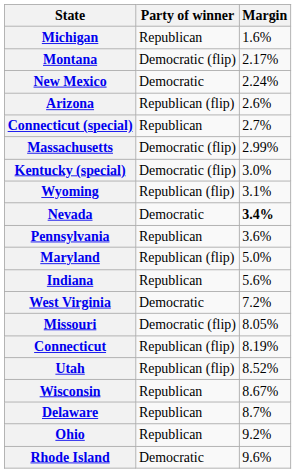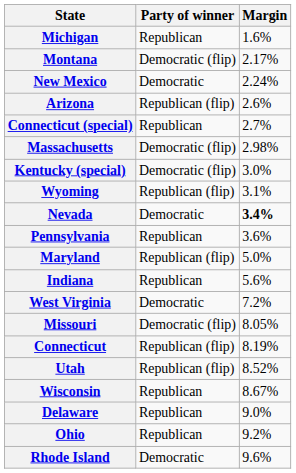 <table class="wikitable sortable">
 <tr>
 <th>State</th>
 <th>Party of winner</th>
 <th>Margin</th>
 </tr>
 <tr>
 <th><a href='#'>Michigan</a></th>
 <td data-sort-value=-0.5 >Republican</td>
 <td>1.6%</td>
 </tr>
 <tr>
 <th><a href='#'>Montana</a></th>
 <td data-sort-value=-0.5 >Democratic (flip)</td>
 <td>2.17%</td>
 </tr>
 <tr>
 <th><a href='#'>New Mexico</a></th>
 <td data-sort-value=-0.5 >Democratic</td>
 <td>2.24%</td>
 </tr>
 <tr>
 <th><a href='#'>Arizona</a></th>
 <td data-sort-value=-0.5 >Republican (flip)</td>
 <td>2.6%</td>
 </tr>
 <tr>
 <th><a href='#'>Connecticut (special)</a></th>
 <td data-sort-value=1 >Republican</td>
 <td>2.7%</td>
 </tr>
 <tr>
 <th><a href='#'>Massachusetts</a></th>
 <td data-sort-value=-0.5 >Democratic (flip)</td>
-<td>2.99%</td>
+<td>2.98%</td>
 </tr>
 <tr>
 <th><a href='#'>Kentucky (special)</a></th>
 <td data-sort-value=-0.5 >Democratic (flip)</td>
 <td>3.0%</td>
 </tr>
 <tr>
 <th><a href='#'>Wyoming</a></th>
 <td data-sort-value=-0.5 >Republican (flip)</td>
 <td>3.1%</td>
 </tr>
 <tr>
 <th><a href='#'>Nevada</a></th>
 <td data-sort-value=-0.5 >Democratic</td>
 <td><strong>3.4%</strong></td>
 </tr>
 <tr>
 <th><a href='#'>Pennsylvania</a></th>
 <td data-sort-value=-0.5 >Republican</td>
 <td>3.6%</td>
 </tr>
 <tr>
 <th><a href='#'>Maryland</a></th>
 <td data-sort-value=-0.5 >Republican (flip)</td>
 <td>5.0%</td>
 </tr>
 <tr>
 <th><a href='#'>Indiana</a></th>
 <td data-sort-value=-0.5 >Republican</td>
 <td>5.6%</td>
 </tr>
 <tr>
 <th><a href='#'>West Virginia</a></th>
 <td data-sort-value=-0.5 >Democratic</td>
 <td>7.2%</td>
 </tr>
 <tr>
 <th><a href='#'>Missouri</a></th>
 <td data-sort-value=-0.5 >Democratic (flip)</td>
 <td>8.05%</td>
 </tr>
 <tr>
 <th><a href='#'>Connecticut</a></th>
 <td data-sort-value=-0.5 >Republican (flip)</td>
 <td>8.19%</td>
 </tr>
 <tr>
 <th><a href='#'>Utah</a></th>
 <td data-sort-value=-0.5 >Republican (flip)</td>
 <td>8.52%</td>
 </tr>
 <tr>
 <th><a href='#'>Wisconsin</a></th>
 <td data-sort-value=-0.5 >Republican</td>
 <td>8.67%</td>
 </tr>
 <tr>
 <th><a href='#'>Delaware</a></th>
 <td data-sort-value=-0.5 >Republican</td>
-<td>8.7%</td>
+<td>9.0%</td>
 </tr>
 <tr>
 <th><a href='#'>Ohio</a></th>
 <td data-sort-value=-0.5 >Republican</td>
 <td>9.2%</td>
 </tr>
 <tr>
 <th><a href='#'>Rhode Island</a></th>
 <td data-sort-value=-0.5 >Democratic</td>
 <td>9.6%</td>
 </tr>
 </table>
